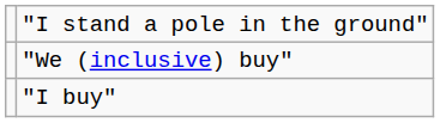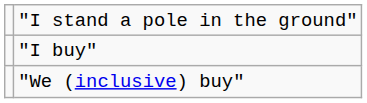 <table class="wikitable">
 <tr>
 <td></td>
 <td>"I stand a pole in the ground"</td>
 </tr>
 <tr>
 <td></td>
-<td>"We (<a href='#'>inclusive</a>) buy"</td>
+<td>"I buy"</td>
 </tr>
 <tr>
 <td></td>
-<td>"I buy"</td>
+<td>"We (<a href='#'>inclusive</a>) buy"</td>
 </tr>
 </table>
